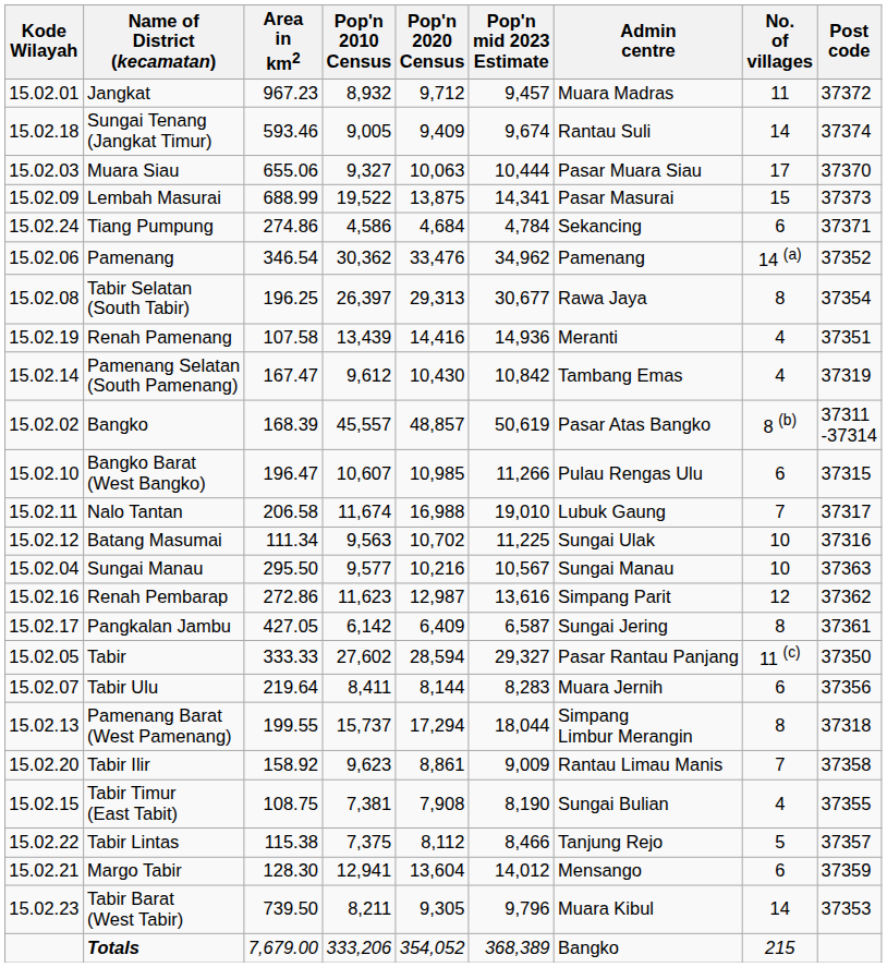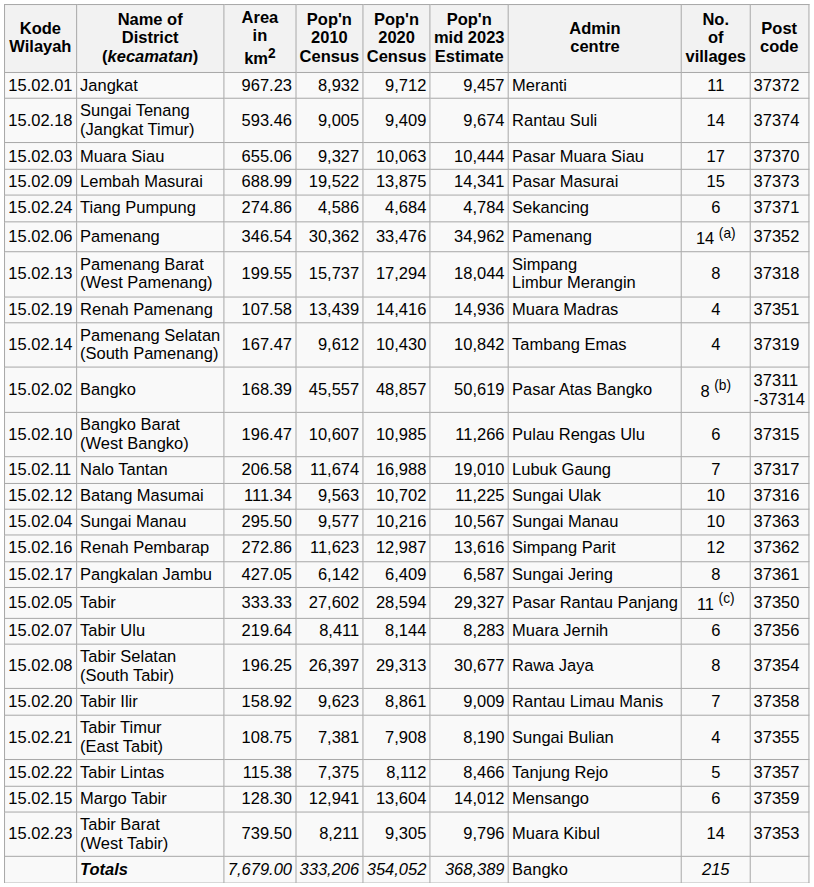 <table class="wikitable">
 <tr>
 <th>Kode <br>Wilayah</th>
 <th>Name of<br>District<br>(<em>kecamatan</em>)</th>
 <th>Area<br>in <br> km<sup>2</sup></th>
 <th>Pop'n <br>2010<br>Census</th>
 <th>Pop'n <br>2020<br>Census</th>
 <th>Pop'n <br>mid 2023<br>Estimate</th>
 <th>Admin <br> centre</th>
 <th>No.<br> of <br>villages</th>
 <th>Post<br>code</th>
 </tr>
 <tr>
 <td>15.02.01</td>
 <td>Jangkat</td>
 <td align="right">967.23</td>
 <td align="right">8,932</td>
 <td align="right">9,712</td>
 <td align="right">9,457</td>
-<td>Muara Madras</td>
+<td>Meranti</td>
 <td align="center">11</td>
 <td>37372</td>
 </tr>
 <tr>
 <td>15.02.18</td>
 <td>Sungai Tenang <br>(Jangkat Timur)</td>
 <td align="right">593.46</td>
 <td align="right">9,005</td>
 <td align="right">9,409</td>
 <td align="right">9,674</td>
 <td>Rantau Suli</td>
 <td align="center">14</td>
 <td>37374</td>
 </tr>
 <tr>
 <td>15.02.03</td>
 <td>Muara Siau</td>
 <td align="right">655.06</td>
 <td align="right">9,327</td>
 <td align="right">10,063</td>
 <td align="right">10,444</td>
 <td>Pasar Muara Siau</td>
 <td align="center">17</td>
 <td>37370</td>
 </tr>
 <tr>
 <td>15.02.09</td>
 <td>Lembah Masurai</td>
 <td align="right">688.99</td>
 <td align="right">19,522</td>
 <td align="right">13,875</td>
 <td align="right">14,341</td>
 <td>Pasar Masurai</td>
 <td align="center">15</td>
 <td>37373</td>
 </tr>
 <tr>
 <td>15.02.24</td>
 <td>Tiang Pumpung</td>
 <td align="right">274.86</td>
 <td align="right">4,586</td>
 <td align="right">4,684</td>
 <td align="right">4,784</td>
 <td>Sekancing</td>
 <td align="center">6</td>
 <td>37371</td>
 </tr>
 <tr>
 <td>15.02.06</td>
 <td>Pamenang</td>
 <td align="right">346.54</td>
 <td align="right">30,362</td>
 <td align="right">33,476</td>
 <td align="right">34,962</td>
 <td>Pamenang</td>
 <td align="center">14 <sup>(a)</sup></td>
 <td>37352</td>
 </tr>
 <tr>
-<td>15.02.08</td>
-<td>Tabir Selatan <br>(South Tabir)</td>
-<td align="right">196.25</td>
-<td align="right">26,397</td>
-<td align="right">29,313</td>
-<td align="right">30,677</td>
-<td>Rawa Jaya</td>
+<td>15.02.13</td>
+<td>Pamenang Barat <br>(West Pamenang)</td>
+<td align="right">199.55</td>
+<td align="right">15,737</td>
+<td align="right">17,294</td>
+<td align="right">18,044</td>
+<td>Simpang <br>Limbur Merangin</td>
 <td align="center">8</td>
-<td>37354</td>
+<td>37318</td>
 </tr>
 <tr>
 <td>15.02.19</td>
 <td>Renah Pamenang</td>
 <td align="right">107.58</td>
 <td align="right">13,439</td>
 <td align="right">14,416</td>
 <td align="right">14,936</td>
-<td>Meranti</td>
+<td>Muara Madras</td>
 <td align="center">4</td>
 <td>37351</td>
 </tr>
 <tr>
 <td>15.02.14</td>
 <td>Pamenang Selatan <br>(South Pamenang)</td>
 <td align="right">167.47</td>
 <td align="right">9,612</td>
 <td align="right">10,430</td>
 <td align="right">10,842</td>
 <td>Tambang Emas</td>
 <td align="center">4</td>
 <td>37319</td>
 </tr>
 <tr>
 <td>15.02.02</td>
 <td>Bangko</td>
 <td align="right">168.39</td>
 <td align="right">45,557</td>
 <td align="right">48,857</td>
 <td align="right">50,619</td>
 <td>Pasar Atas Bangko</td>
 <td align="center">8 <sup>(b)</sup></td>
 <td>37311<br>-37314</td>
 </tr>
 <tr>
 <td>15.02.10</td>
 <td>Bangko Barat <br>(West Bangko)</td>
 <td align="right">196.47</td>
 <td align="right">10,607</td>
 <td align="right">10,985</td>
 <td align="right">11,266</td>
 <td>Pulau Rengas Ulu</td>
 <td align="center">6</td>
 <td>37315</td>
 </tr>
 <tr>
 <td>15.02.11</td>
 <td>Nalo Tantan</td>
 <td align="right">206.58</td>
 <td align="right">11,674</td>
 <td align="right">16,988</td>
 <td align="right">19,010</td>
 <td>Lubuk Gaung</td>
 <td align="center">7</td>
 <td>37317</td>
 </tr>
 <tr>
 <td>15.02.12</td>
 <td>Batang Masumai</td>
 <td align="right">111.34</td>
 <td align="right">9,563</td>
 <td align="right">10,702</td>
 <td align="right">11,225</td>
 <td>Sungai Ulak</td>
 <td align="center">10</td>
 <td>37316</td>
 </tr>
 <tr>
 <td>15.02.04</td>
 <td>Sungai Manau</td>
 <td align="right">295.50</td>
 <td align="right">9,577</td>
 <td align="right">10,216</td>
 <td align="right">10,567</td>
 <td>Sungai Manau</td>
 <td align="center">10</td>
 <td>37363</td>
 </tr>
 <tr>
 <td>15.02.16</td>
 <td>Renah Pembarap</td>
 <td align="right">272.86</td>
 <td align="right">11,623</td>
 <td align="right">12,987</td>
 <td align="right">13,616</td>
 <td>Simpang Parit</td>
 <td align="center">12</td>
 <td>37362</td>
 </tr>
 <tr>
 <td>15.02.17</td>
 <td>Pangkalan Jambu</td>
 <td align="right">427.05</td>
 <td align="right">6,142</td>
 <td align="right">6,409</td>
 <td align="right">6,587</td>
 <td>Sungai Jering</td>
 <td align="center">8</td>
 <td>37361</td>
 </tr>
 <tr>
 <td>15.02.05</td>
 <td>Tabir</td>
 <td align="right">333.33</td>
 <td align="right">27,602</td>
 <td align="right">28,594</td>
 <td align="right">29,327</td>
 <td>Pasar Rantau Panjang</td>
 <td align="center">11 <sup>(c)</sup></td>
 <td>37350</td>
 </tr>
 <tr>
 <td>15.02.07</td>
 <td>Tabir Ulu</td>
 <td align="right">219.64</td>
 <td align="right">8,411</td>
 <td align="right">8,144</td>
 <td align="right">8,283</td>
 <td>Muara Jernih</td>
 <td align="center">6</td>
 <td>37356</td>
 </tr>
 <tr>
-<td>15.02.13</td>
-<td>Pamenang Barat <br>(West Pamenang)</td>
-<td align="right">199.55</td>
-<td align="right">15,737</td>
-<td align="right">17,294</td>
-<td align="right">18,044</td>
-<td>Simpang <br>Limbur Merangin</td>
+<td>15.02.08</td>
+<td>Tabir Selatan <br>(South Tabir)</td>
+<td align="right">196.25</td>
+<td align="right">26,397</td>
+<td align="right">29,313</td>
+<td align="right">30,677</td>
+<td>Rawa Jaya</td>
 <td align="center">8</td>
-<td>37318</td>
+<td>37354</td>
 </tr>
 <tr>
 <td>15.02.20</td>
 <td>Tabir Ilir</td>
 <td align="right">158.92</td>
 <td align="right">9,623</td>
 <td align="right">8,861</td>
 <td align="right">9,009</td>
 <td>Rantau Limau Manis</td>
 <td align="center">7</td>
 <td>37358</td>
 </tr>
 <tr>
-<td>15.02.15</td>
+<td>15.02.21</td>
 <td>Tabir Timur <br>(East Tabit)</td>
 <td align="right">108.75</td>
 <td align="right">7,381</td>
 <td align="right">7,908</td>
 <td align="right">8,190</td>
 <td>Sungai Bulian</td>
 <td align="center">4</td>
 <td>37355</td>
 </tr>
 <tr>
 <td>15.02.22</td>
 <td>Tabir Lintas</td>
 <td align="right">115.38</td>
 <td align="right">7,375</td>
 <td align="right">8,112</td>
 <td align="right">8,466</td>
 <td>Tanjung Rejo</td>
 <td align="center">5</td>
 <td>37357</td>
 </tr>
 <tr>
-<td>15.02.21</td>
+<td>15.02.15</td>
 <td>Margo Tabir</td>
 <td align="right">128.30</td>
 <td align="right">12,941</td>
 <td align="right">13,604</td>
 <td align="right">14,012</td>
 <td>Mensango</td>
 <td align="center">6</td>
 <td>37359</td>
 </tr>
 <tr>
 <td>15.02.23</td>
 <td>Tabir Barat <br>(West Tabir)</td>
 <td align="right">739.50</td>
 <td align="right">8,211</td>
 <td align="right">9,305</td>
 <td align="right">9,796</td>
 <td>Muara Kibul</td>
 <td align="center">14</td>
 <td>37353</td>
 </tr>
 <tr>
 <td></td>
 <td><strong><em>Totals</em></strong></td>
 <td align="right"><em>7,679.00</em></td>
 <td align="right"><em>333,206</em></td>
 <td align="right"><em>354,052</em></td>
 <td align="right"><em>368,389</em></td>
 <td>Bangko</td>
 <td align="center"><em>215</em></td>
 <td></td>
 </tr>
 </table>
